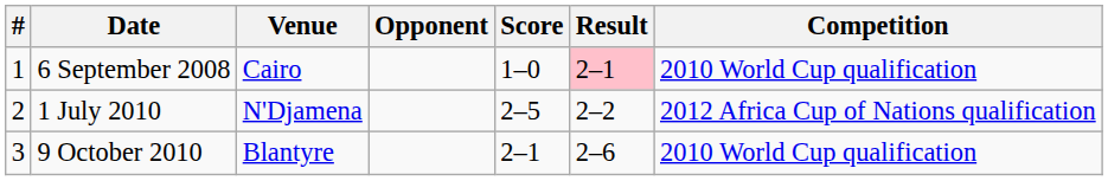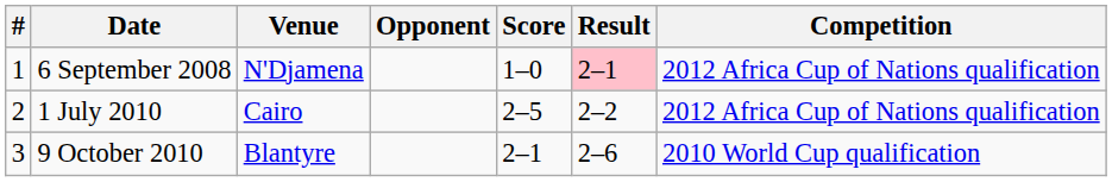 <table class="wikitable">
 <tr>
 <th>#</th>
 <th>Date</th>
 <th>Venue</th>
 <th>Opponent</th>
 <th>Score</th>
 <th>Result</th>
 <th>Competition</th>
 </tr>
 <tr>
 <td>1</td>
 <td>6 September 2008</td>
-<td><a href='#'>Cairo</a></td>
+<td><a href='#'>N'Djamena</a></td>
 <td></td>
 <td>1–0</td>
 <td style="background: pink;">2–1</td>
-<td><a href='#'>2010 World Cup qualification</a></td>
+<td><a href='#'>2012 Africa Cup of Nations qualification</a></td>
 </tr>
 <tr>
 <td>2</td>
 <td>1 July 2010</td>
-<td><a href='#'>N'Djamena</a></td>
+<td><a href='#'>Cairo</a></td>
 <td></td>
 <td>2–5</td>
 <td>2–2</td>
 <td><a href='#'>2012 Africa Cup of Nations qualification</a></td>
 </tr>
 <tr>
 <td>3</td>
 <td>9 October 2010</td>
 <td><a href='#'>Blantyre</a></td>
 <td></td>
 <td>2–1</td>
 <td>2–6</td>
 <td><a href='#'>2010 World Cup qualification</a></td>
 </tr>
 </table>
